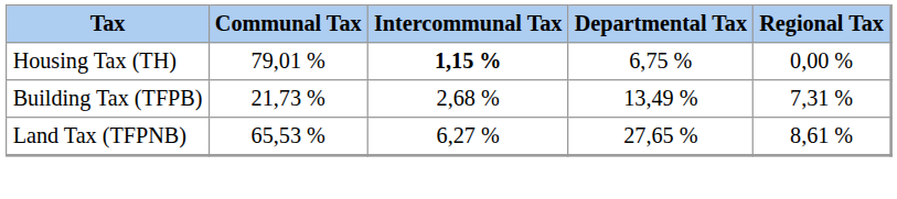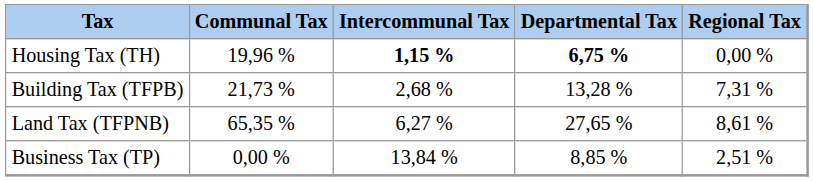 <table align="center" rules="all" cellspacing="0" cellpadding="4" style="border: 1px solid #999; border-right: 2px solid #999; border-bottom:2px solid #999; background: #FFFFFF">
 <tr style="background: #adcdf1">
 <th>Tax</th>
 <th>Communal Tax</th>
 <th>Intercommunal Tax</th>
 <th>Departmental Tax</th>
 <th>Regional Tax</th>
 </tr>
 <tr>
 <td>Housing Tax (TH)</td>
-<td align=center>79,01 %</td>
+<td align=center>19,96 %</td>
 <td align=center><strong>1,15 %</strong></td>
-<td align=center>6,75 %</td>
+<td align=center><strong>6,75 %</strong></td>
 <td align=center>0,00 %</td>
 </tr>
 <tr>
 <td>Building Tax (TFPB)</td>
 <td align=center>21,73 %</td>
 <td align=center>2,68 %</td>
-<td align=center>13,49 %</td>
+<td align=center>13,28 %</td>
 <td align=center>7,31 %</td>
 </tr>
 <tr>
 <td>Land Tax (TFPNB)</td>
-<td align=center>65,53 %</td>
+<td align=center>65,35 %</td>
 <td align=center>6,27 %</td>
 <td align=center>27,65 %</td>
 <td align=center>8,61 %</td>
 </tr>
+<tr>
+<td>Business Tax (TP)</td>
+<td align=center>0,00 %</td>
+<td align=center>13,84 %</td>
+<td align=center>8,85 %</td>
+<td align=center>2,51 %</td>
+</tr>
 </table>
